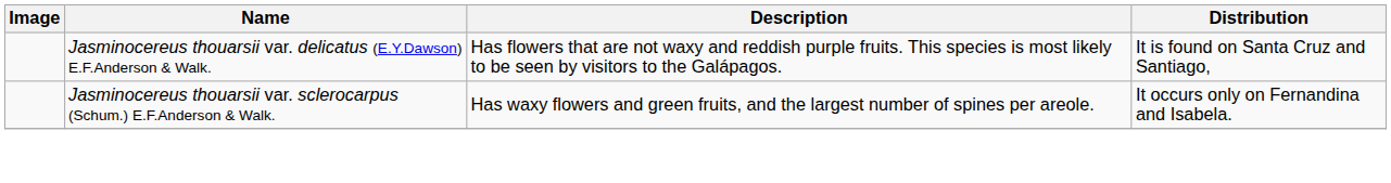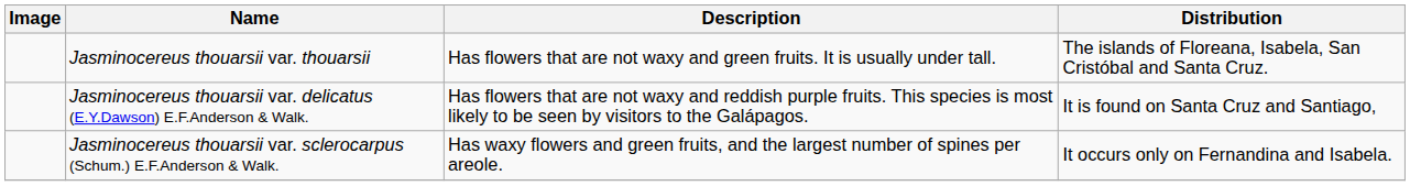 <table class="wikitable">
 <tr>
 <th>Image</th>
 <th>Name</th>
 <th>Description</th>
 <th>Distribution</th>
+</tr>
+<tr>
+<td></td>
+<td><em>Jasminocereus thouarsii</em> var. <em>thouarsii</em></td>
+<td>Has flowers that are not waxy and green fruits. It is usually under  tall.</td>
+<td>The islands of Floreana, Isabela, San Cristóbal and Santa Cruz.</td>
 </tr>
 <tr>
 <td></td>
 <td><em>Jasminocereus thouarsii</em> var. <em>delicatus</em> <small>(<a href='#'>E.Y.Dawson</a>) E.F.Anderson & Walk.</small></td>
 <td>Has flowers that are not waxy and reddish purple fruits. This species is most likely to be seen by visitors to the Galápagos.</td>
 <td>It is found on Santa Cruz and Santiago,</td>
 </tr>
 <tr>
 <td></td>
 <td><em>Jasminocereus thouarsii</em> var. <em>sclerocarpus</em> <small>(Schum.) E.F.Anderson & Walk.</small></td>
 <td>Has waxy flowers and green fruits, and the largest number of spines per areole.</td>
 <td>It occurs only on Fernandina and Isabela.</td>
 </tr>
 <tr>
 </tr>
 </table>
